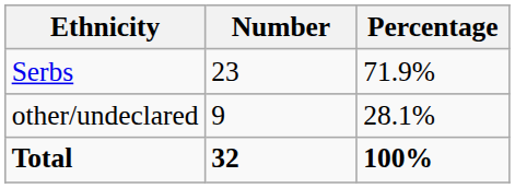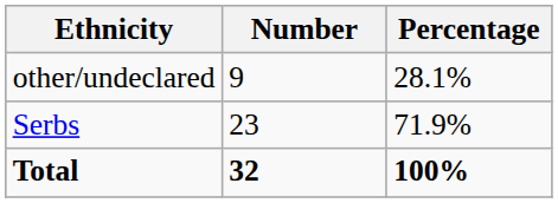 <table class="wikitable">
 <tr>
 <th width="100px">Ethnicity</th>
 <th width="80px">Number</th>
 <th width="80px">Percentage</th>
 </tr>
 <tr>
+<td>other/undeclared</td>
+<td>9</td>
+<td>28.1%</td>
+</tr>
+<tr>
 <td><a href='#'>Serbs</a></td>
 <td>23</td>
 <td>71.9%</td>
-</tr>
-<tr>
-<td>other/undeclared</td>
-<td>9</td>
-<td>28.1%</td>
 </tr>
 <tr>
 <td><strong>Total</strong></td>
 <td><strong>32</strong></td>
 <td><strong>100%</strong></td>
 </tr>
 </table>
